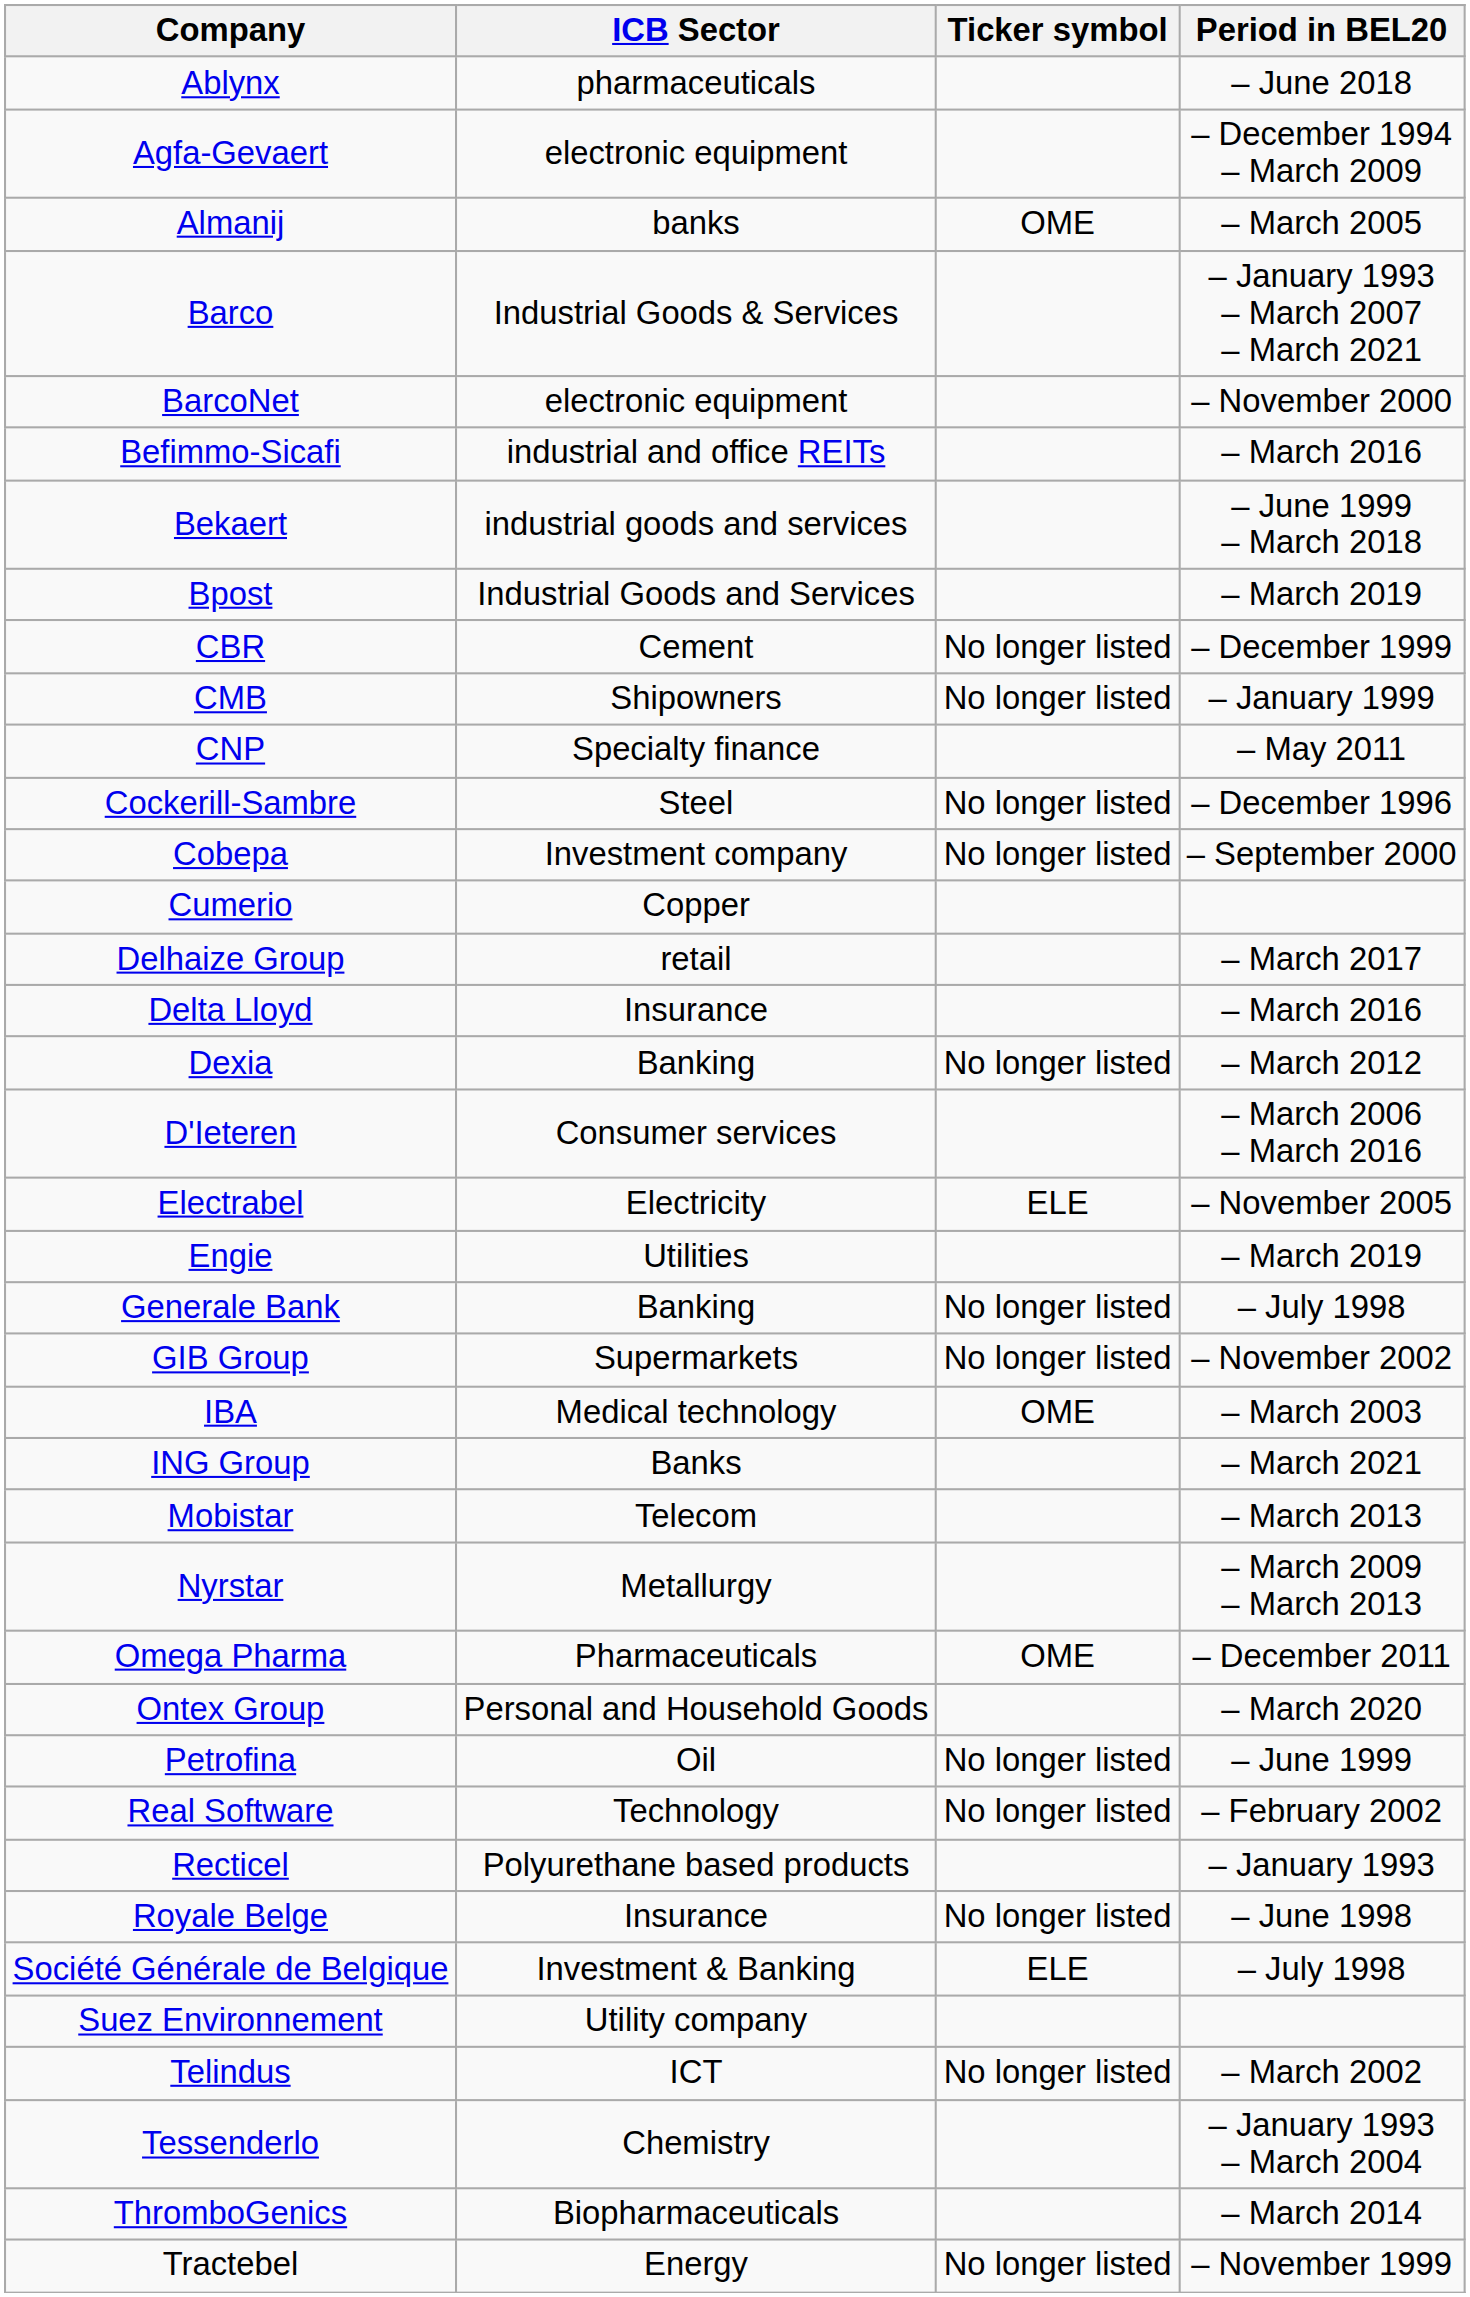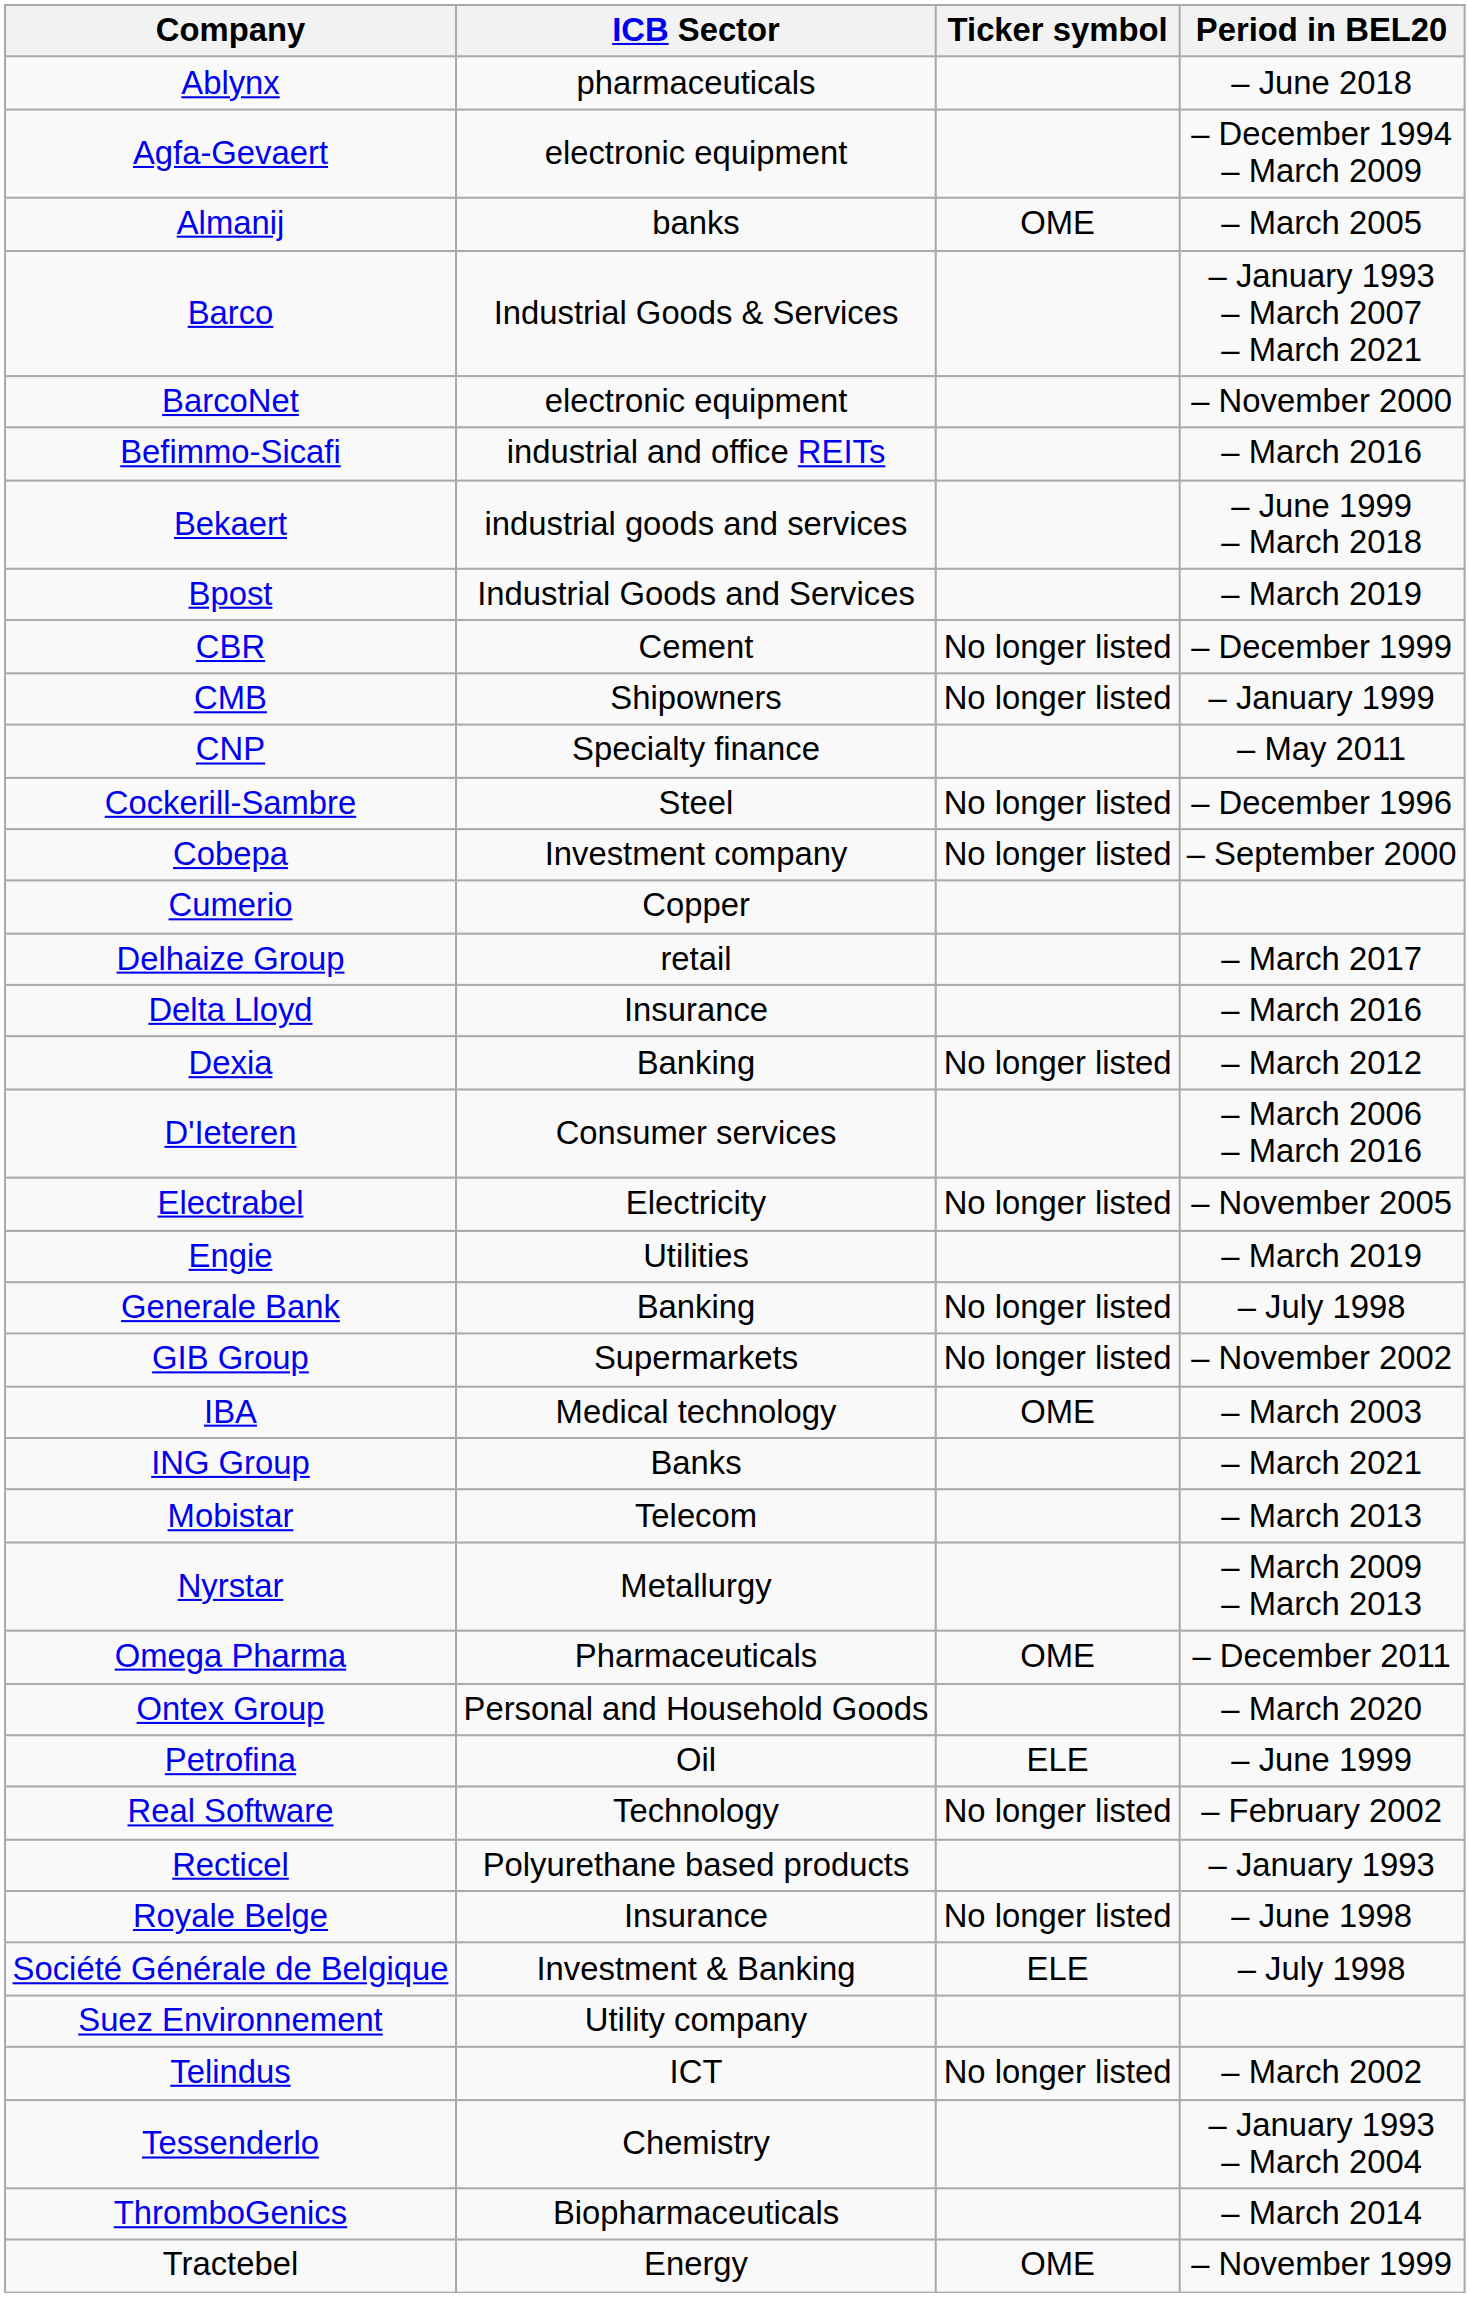 <table class="wikitable sortable" style="text-align: center;" cellpadding=2 cellspacing=2>
 <tr>
 <th>Company</th>
 <th><a href='#'>ICB</a> Sector</th>
 <th>Ticker symbol</th>
 <th>Period in BEL20</th>
 </tr>
 <tr>
 <td><a href='#'>Ablynx</a></td>
 <td>pharmaceuticals</td>
 <td></td>
 <td> – June 2018</td>
 </tr>
 <tr>
 <td><a href='#'>Agfa-Gevaert</a></td>
 <td>electronic equipment</td>
 <td></td>
 <td> – December 1994<br> – March 2009</td>
 </tr>
 <tr>
 <td><a href='#'>Almanij</a></td>
 <td>banks</td>
 <td>OME</td>
 <td> – March 2005</td>
 </tr>
 <tr>
 <td><a href='#'>Barco</a></td>
 <td>Industrial Goods & Services</td>
 <td></td>
 <td> – January 1993<br> – March 2007<br> – March 2021</td>
 </tr>
 <tr>
 <td><a href='#'>BarcoNet</a></td>
 <td>electronic equipment</td>
 <td></td>
 <td> – November 2000</td>
 </tr>
 <tr>
 <td><a href='#'>Befimmo-Sicafi</a></td>
 <td>industrial and office <a href='#'>REITs</a></td>
 <td></td>
 <td> – March 2016</td>
 </tr>
 <tr>
 <td><a href='#'>Bekaert</a></td>
 <td>industrial goods and services</td>
 <td></td>
 <td> – June 1999<br> – March 2018</td>
 </tr>
 <tr>
 <td><a href='#'>Bpost</a></td>
 <td>Industrial Goods and Services</td>
 <td></td>
 <td> – March 2019</td>
 </tr>
 <tr>
 <td><a href='#'>CBR</a></td>
 <td>Cement</td>
 <td>No longer listed</td>
 <td> – December 1999</td>
 </tr>
 <tr>
 <td><a href='#'>CMB</a></td>
 <td>Shipowners</td>
 <td>No longer listed</td>
 <td> – January 1999</td>
 </tr>
 <tr>
 <td><a href='#'>CNP</a></td>
 <td>Specialty finance</td>
 <td></td>
 <td> – May 2011</td>
 </tr>
 <tr>
 <td><a href='#'>Cockerill-Sambre</a></td>
 <td>Steel</td>
 <td>No longer listed</td>
 <td> – December 1996</td>
 </tr>
 <tr>
 <td><a href='#'>Cobepa</a></td>
 <td>Investment company</td>
 <td>No longer listed</td>
 <td> – September 2000</td>
 </tr>
 <tr>
 <td><a href='#'>Cumerio</a></td>
 <td>Copper</td>
 <td></td>
 <td></td>
 </tr>
 <tr>
 <td><a href='#'>Delhaize Group</a></td>
 <td>retail</td>
 <td></td>
 <td> – March 2017</td>
 </tr>
 <tr>
 <td><a href='#'>Delta Lloyd</a></td>
 <td>Insurance</td>
 <td></td>
 <td> – March 2016</td>
 </tr>
 <tr>
 <td><a href='#'>Dexia</a></td>
 <td>Banking</td>
 <td>No longer listed</td>
 <td> – March 2012</td>
 </tr>
 <tr>
 <td><a href='#'>D'Ieteren</a></td>
 <td>Consumer services</td>
 <td></td>
 <td> – March 2006<br> – March 2016</td>
 </tr>
 <tr>
 <td><a href='#'>Electrabel</a></td>
 <td>Electricity</td>
-<td>ELE</td>
+<td>No longer listed</td>
 <td> – November 2005</td>
 </tr>
 <tr>
 <td><a href='#'>Engie</a></td>
 <td>Utilities</td>
 <td></td>
 <td> – March 2019</td>
 </tr>
 <tr>
 <td><a href='#'>Generale Bank</a></td>
 <td>Banking</td>
 <td>No longer listed</td>
 <td> – July 1998</td>
 </tr>
 <tr>
 <td><a href='#'>GIB Group</a></td>
 <td>Supermarkets</td>
 <td>No longer listed</td>
 <td> – November 2002</td>
 </tr>
 <tr>
 <td><a href='#'>IBA</a></td>
 <td>Medical technology</td>
 <td>OME</td>
 <td> – March 2003</td>
 </tr>
 <tr>
 <td><a href='#'>ING Group</a></td>
 <td>Banks</td>
 <td></td>
 <td> – March 2021</td>
 </tr>
 <tr>
 <td><a href='#'>Mobistar</a></td>
 <td>Telecom</td>
 <td></td>
 <td> – March 2013</td>
 </tr>
 <tr>
 <td><a href='#'>Nyrstar</a></td>
 <td>Metallurgy</td>
 <td></td>
 <td> – March 2009<br> – March 2013</td>
 </tr>
 <tr>
 <td><a href='#'>Omega Pharma</a></td>
 <td>Pharmaceuticals</td>
 <td>OME</td>
 <td> – December 2011</td>
 </tr>
 <tr>
 <td><a href='#'>Ontex Group</a></td>
 <td>Personal and Household Goods</td>
 <td></td>
 <td> – March 2020</td>
 </tr>
 <tr>
 <td><a href='#'>Petrofina</a></td>
 <td>Oil</td>
-<td>No longer listed</td>
+<td>ELE</td>
 <td> – June 1999</td>
 </tr>
 <tr>
 <td><a href='#'>Real Software</a></td>
 <td>Technology</td>
 <td>No longer listed</td>
 <td> – February 2002</td>
 </tr>
 <tr>
 <td><a href='#'>Recticel</a></td>
 <td>Polyurethane based products</td>
 <td></td>
 <td> – January 1993</td>
 </tr>
 <tr>
 <td><a href='#'>Royale Belge</a></td>
 <td>Insurance</td>
 <td>No longer listed</td>
 <td> – June 1998</td>
 </tr>
 <tr>
 <td><a href='#'>Société Générale de Belgique</a></td>
 <td>Investment & Banking</td>
 <td>ELE</td>
 <td> – July 1998</td>
 </tr>
 <tr>
 <td><a href='#'>Suez Environnement</a></td>
 <td>Utility company</td>
 <td></td>
 <td></td>
 </tr>
 <tr>
 <td><a href='#'>Telindus</a></td>
 <td>ICT</td>
 <td>No longer listed</td>
 <td> – March 2002</td>
 </tr>
 <tr>
 <td><a href='#'>Tessenderlo</a></td>
 <td>Chemistry</td>
 <td></td>
 <td> – January 1993<br> – March 2004</td>
 </tr>
 <tr>
 <td><a href='#'>ThromboGenics</a></td>
 <td>Biopharmaceuticals</td>
 <td></td>
 <td> – March 2014</td>
 </tr>
 <tr>
 <td>Tractebel</td>
 <td>Energy</td>
-<td>No longer listed</td>
+<td>OME</td>
 <td> – November 1999</td>
 </tr>
 <tr>
 </tr>
 </table>
